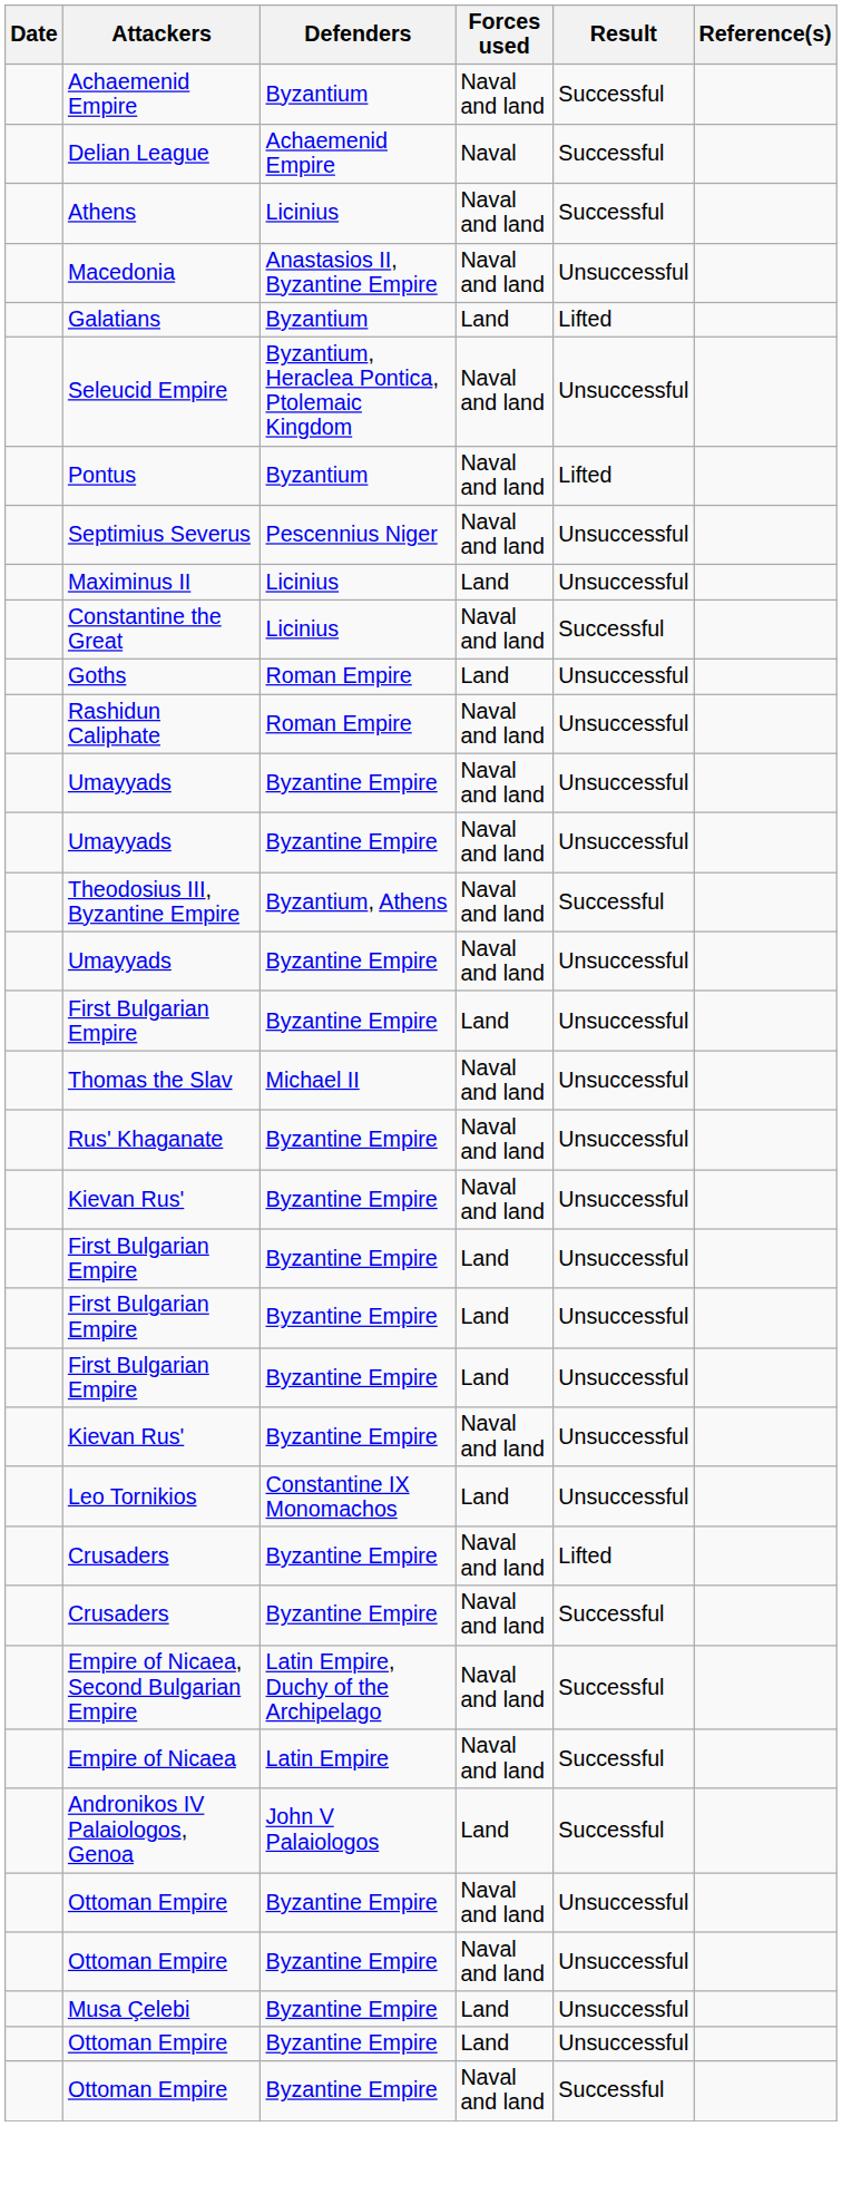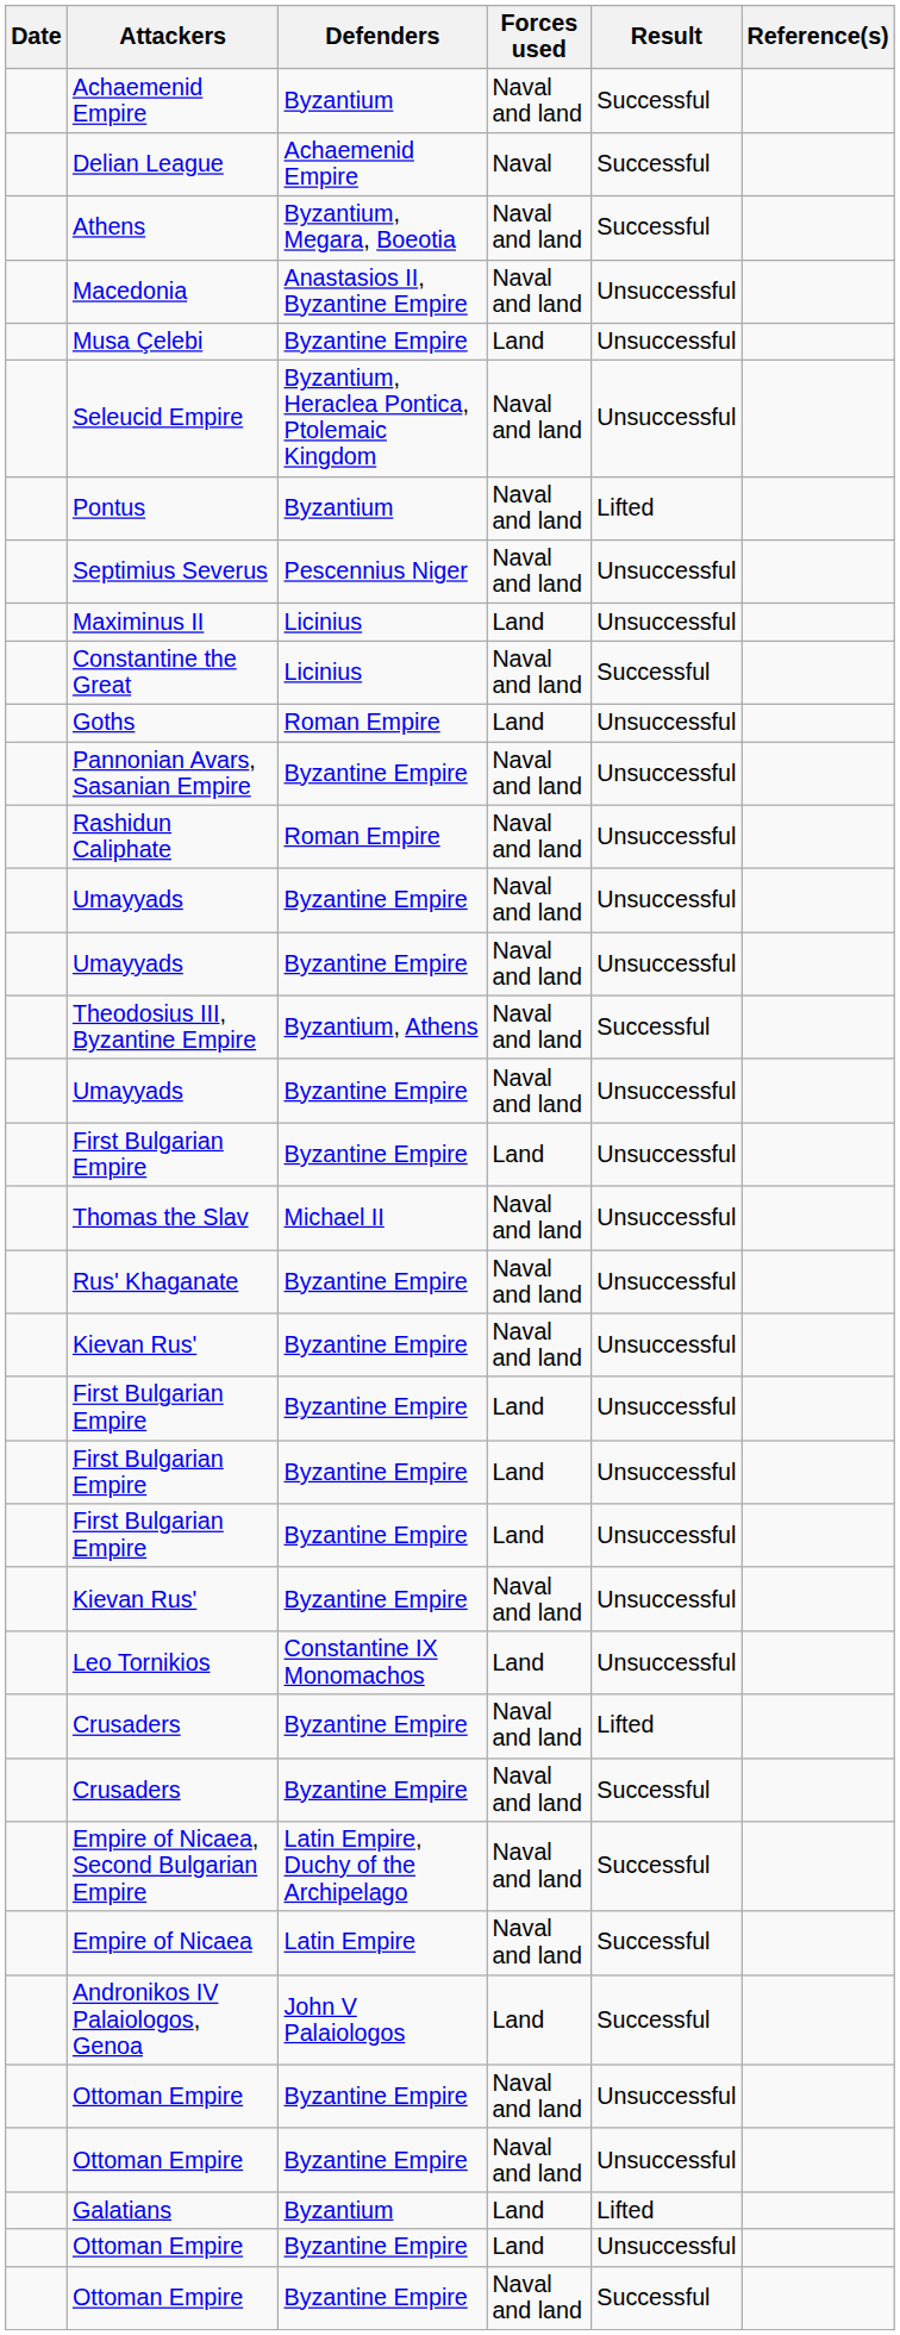 <table class="wikitable sortable">
 <tr>
 <th data-sort-type="number" scope="col">Date</th>
 <th scope="col">Attackers</th>
 <th scope="col">Defenders</th>
 <th scope="col">Forces used</th>
 <th scope="col">Result</th>
 <th class="unsortable" scope="col">Reference(s)</th>
 </tr>
 <tr>
 <td></td>
 <td><a href='#'>Achaemenid Empire</a></td>
 <td><a href='#'>Byzantium</a></td>
 <td>Naval and land</td>
 <td>Successful</td>
 <td></td>
 </tr>
 <tr>
 <td></td>
 <td><a href='#'>Delian League</a></td>
 <td><a href='#'>Achaemenid Empire</a></td>
 <td>Naval</td>
 <td>Successful</td>
 <td></td>
 </tr>
 <tr>
 <td></td>
 <td><a href='#'>Athens</a></td>
-<td><a href='#'>Licinius</a></td>
+<td><a href='#'>Byzantium</a>, <a href='#'>Megara</a>, <a href='#'>Boeotia</a></td>
 <td>Naval and land</td>
 <td>Successful</td>
 <td></td>
 </tr>
 <tr>
 <td></td>
 <td><a href='#'>Macedonia</a></td>
 <td><a href='#'>Anastasios II</a>, <a href='#'>Byzantine Empire</a></td>
 <td>Naval and land</td>
 <td>Unsuccessful</td>
 <td></td>
 </tr>
 <tr>
 <td></td>
-<td><a href='#'>Galatians</a></td>
-<td><a href='#'>Byzantium</a></td>
+<td><a href='#'>Musa Çelebi</a></td>
+<td><a href='#'>Byzantine Empire</a></td>
 <td>Land</td>
-<td>Lifted</td>
+<td>Unsuccessful</td>
 <td></td>
 </tr>
 <tr>
 <td></td>
 <td><a href='#'>Seleucid Empire</a></td>
 <td><a href='#'>Byzantium</a>, <a href='#'>Heraclea Pontica</a>,<br><a href='#'>Ptolemaic Kingdom</a></td>
 <td>Naval and land</td>
 <td>Unsuccessful</td>
 <td></td>
 </tr>
 <tr>
 <td></td>
 <td><a href='#'>Pontus</a></td>
 <td><a href='#'>Byzantium</a></td>
 <td>Naval and land</td>
 <td>Lifted</td>
 <td></td>
 </tr>
 <tr>
 <td></td>
 <td><a href='#'>Septimius Severus</a></td>
 <td><a href='#'>Pescennius Niger</a></td>
 <td>Naval and land</td>
 <td>Unsuccessful</td>
 <td></td>
 </tr>
 <tr>
 <td></td>
 <td><a href='#'>Maximinus II</a></td>
 <td><a href='#'>Licinius</a></td>
 <td>Land</td>
 <td>Unsuccessful</td>
 <td></td>
 </tr>
 <tr>
 <td></td>
 <td><a href='#'>Constantine the Great</a></td>
 <td><a href='#'>Licinius</a></td>
 <td>Naval and land</td>
 <td>Successful</td>
 <td></td>
 </tr>
 <tr>
 <td></td>
 <td><a href='#'>Goths</a></td>
 <td><a href='#'>Roman Empire</a></td>
 <td>Land</td>
+<td>Unsuccessful</td>
+<td></td>
+</tr>
+<tr>
+<td></td>
+<td><a href='#'>Pannonian Avars</a>, <a href='#'>Sasanian Empire</a></td>
+<td><a href='#'>Byzantine Empire</a></td>
+<td>Naval and land</td>
 <td>Unsuccessful</td>
 <td></td>
 </tr>
 <tr>
 <td></td>
 <td><a href='#'>Rashidun Caliphate</a></td>
 <td><a href='#'>Roman Empire</a></td>
 <td>Naval and land</td>
 <td>Unsuccessful</td>
 <td></td>
 </tr>
 <tr>
 <td></td>
 <td><a href='#'>Umayyads</a></td>
 <td><a href='#'>Byzantine Empire</a></td>
 <td>Naval and land</td>
 <td>Unsuccessful</td>
 <td></td>
 </tr>
 <tr>
 <td></td>
 <td><a href='#'>Umayyads</a></td>
 <td><a href='#'>Byzantine Empire</a></td>
 <td>Naval and land</td>
 <td>Unsuccessful</td>
 <td></td>
 </tr>
 <tr>
 <td></td>
 <td><a href='#'>Theodosius III</a>, <a href='#'>Byzantine Empire</a></td>
 <td><a href='#'>Byzantium</a>, <a href='#'>Athens</a></td>
 <td>Naval and land</td>
 <td>Successful</td>
 <td></td>
 </tr>
 <tr>
 <td></td>
 <td><a href='#'>Umayyads</a></td>
 <td><a href='#'>Byzantine Empire</a></td>
 <td>Naval and land</td>
 <td>Unsuccessful</td>
 <td></td>
 </tr>
 <tr>
 <td></td>
 <td><a href='#'>First Bulgarian Empire</a></td>
 <td><a href='#'>Byzantine Empire</a></td>
 <td>Land</td>
 <td>Unsuccessful</td>
 <td></td>
 </tr>
 <tr>
 <td></td>
 <td><a href='#'>Thomas the Slav</a></td>
 <td><a href='#'>Michael II</a></td>
 <td>Naval and land</td>
 <td>Unsuccessful</td>
 <td></td>
 </tr>
 <tr>
 <td></td>
 <td><a href='#'>Rus' Khaganate</a></td>
 <td><a href='#'>Byzantine Empire</a></td>
 <td>Naval and land</td>
 <td>Unsuccessful</td>
 <td></td>
 </tr>
 <tr>
 <td></td>
 <td><a href='#'>Kievan Rus'</a></td>
 <td><a href='#'>Byzantine Empire</a></td>
 <td>Naval and land</td>
 <td>Unsuccessful</td>
 <td></td>
 </tr>
 <tr>
 <td></td>
 <td><a href='#'>First Bulgarian Empire</a></td>
 <td><a href='#'>Byzantine Empire</a></td>
 <td>Land</td>
 <td>Unsuccessful</td>
 <td></td>
 </tr>
 <tr>
 <td></td>
 <td><a href='#'>First Bulgarian Empire</a></td>
 <td><a href='#'>Byzantine Empire</a></td>
 <td>Land</td>
 <td>Unsuccessful</td>
 <td></td>
 </tr>
 <tr>
 <td></td>
 <td><a href='#'>First Bulgarian Empire</a></td>
 <td><a href='#'>Byzantine Empire</a></td>
 <td>Land</td>
 <td>Unsuccessful</td>
 <td></td>
 </tr>
 <tr>
 <td></td>
 <td><a href='#'>Kievan Rus'</a></td>
 <td><a href='#'>Byzantine Empire</a></td>
 <td>Naval and land</td>
 <td>Unsuccessful</td>
 <td></td>
 </tr>
 <tr>
 <td></td>
 <td><a href='#'>Leo Tornikios</a></td>
 <td><a href='#'>Constantine IX Monomachos</a></td>
 <td>Land</td>
 <td>Unsuccessful</td>
 <td></td>
 </tr>
 <tr>
 <td></td>
 <td><a href='#'>Crusaders</a></td>
 <td><a href='#'>Byzantine Empire</a></td>
 <td>Naval and land</td>
 <td>Lifted</td>
 <td></td>
 </tr>
 <tr>
 <td></td>
 <td><a href='#'>Crusaders</a></td>
 <td><a href='#'>Byzantine Empire</a></td>
 <td>Naval and land</td>
 <td>Successful</td>
 <td></td>
 </tr>
 <tr>
 <td></td>
 <td><a href='#'>Empire of Nicaea</a>, <a href='#'>Second Bulgarian Empire</a></td>
 <td><a href='#'>Latin Empire</a>, <a href='#'>Duchy of the Archipelago</a></td>
 <td>Naval and land</td>
 <td>Successful</td>
 <td></td>
 </tr>
 <tr>
 <td></td>
 <td><a href='#'>Empire of Nicaea</a></td>
 <td><a href='#'>Latin Empire</a></td>
 <td>Naval and land</td>
 <td>Successful</td>
 <td></td>
 </tr>
 <tr>
 <td></td>
 <td><a href='#'>Andronikos IV Palaiologos</a>, <a href='#'>Genoa</a></td>
 <td><a href='#'>John V Palaiologos</a></td>
 <td>Land</td>
 <td>Successful</td>
 <td></td>
 </tr>
 <tr>
 <td></td>
 <td><a href='#'>Ottoman Empire</a></td>
 <td><a href='#'>Byzantine Empire</a></td>
 <td>Naval and land</td>
 <td>Unsuccessful</td>
 <td></td>
 </tr>
 <tr>
 <td></td>
 <td><a href='#'>Ottoman Empire</a></td>
 <td><a href='#'>Byzantine Empire</a></td>
 <td>Naval and land</td>
 <td>Unsuccessful</td>
 <td></td>
 </tr>
 <tr>
 <td></td>
-<td><a href='#'>Musa Çelebi</a></td>
-<td><a href='#'>Byzantine Empire</a></td>
+<td><a href='#'>Galatians</a></td>
+<td><a href='#'>Byzantium</a></td>
 <td>Land</td>
-<td>Unsuccessful</td>
+<td>Lifted</td>
 <td></td>
 </tr>
 <tr>
 <td></td>
 <td><a href='#'>Ottoman Empire</a></td>
 <td><a href='#'>Byzantine Empire</a></td>
 <td>Land</td>
 <td>Unsuccessful</td>
 <td></td>
 </tr>
 <tr>
 <td></td>
 <td><a href='#'>Ottoman Empire</a></td>
 <td><a href='#'>Byzantine Empire</a></td>
 <td>Naval and land</td>
 <td>Successful</td>
 <td></td>
 </tr>
 </table>
